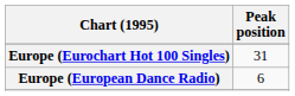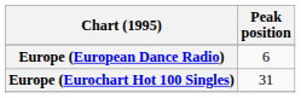 <table class="wikitable sortable plainrowheaders" style="text-align:center">
 <tr>
 <th scope="col">Chart (1995)</th>
 <th scope="col">Peak<br>position</th>
 </tr>
 <tr>
 </tr>
 <tr>
 </tr>
 <tr>
 </tr>
 <tr>
+<th scope="row">Europe (<a href='#'>European Dance Radio</a>)</th>
+<td>6</td>
+</tr>
+<tr>
 <th scope="row">Europe (<a href='#'>Eurochart Hot 100 Singles</a>)</th>
 <td>31</td>
-</tr>
-<tr>
-<th scope="row">Europe (<a href='#'>European Dance Radio</a>)</th>
-<td>6</td>
 </tr>
 <tr>
 </tr>
 <tr>
 </tr>
 <tr>
 </tr>
 <tr>
 </tr>
 <tr>
 </tr>
 <tr>
 </tr>
 <tr>
 </tr>
 <tr>
 </tr>
 <tr>
 </tr>
 </table>
